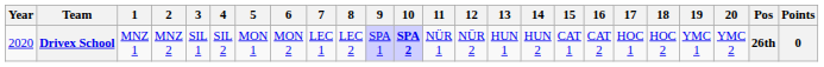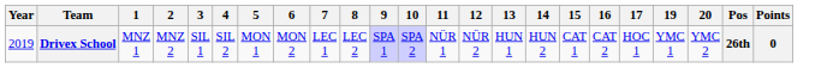 <table class="wikitable" style="text-align:center; font-size:85%">
 <tr>
 <th>Year</th>
 <th>Team</th>
 <th>1</th>
 <th>2</th>
 <th>3</th>
 <th>4</th>
 <th>5</th>
 <th>6</th>
 <th>7</th>
 <th>8</th>
 <th>9</th>
 <th>10</th>
 <th>11</th>
 <th>12</th>
 <th>13</th>
 <th>14</th>
 <th>15</th>
 <th>16</th>
 <th>17</th>
-<th>18</th>
 <th>19</th>
 <th>20</th>
 <th>Pos</th>
 <th>Points</th>
 </tr>
 <tr>
-<td><a href='#'>2020</a></td>
+<td><a href='#'>2019</a></td>
 <th nowrap><a href='#'>Drivex School</a></th>
 <td style="background:#;"><a href='#'>MNZ<br>1</a><br></td>
 <td style="background:#;"><a href='#'>MNZ<br>2</a><br></td>
 <td style="background:#"><a href='#'>SIL<br>1</a><br></td>
 <td style="background:#;"><a href='#'>SIL<br>2</a><br></td>
 <td style="background:#"><a href='#'>MON<br>1</a><br></td>
 <td style="background:#;"><a href='#'>MON<br>2</a><br></td>
 <td style="background:#;"><a href='#'>LEC<br>1</a><br></td>
 <td style="background:#;"><a href='#'>LEC<br>2</a><br></td>
 <td style="background:#cfcfff;"><a href='#'>SPA<br>1</a><br></td>
-<td style="background:#cfcfff;"><strong><a href='#'>SPA<br>2</a><br></strong></td>
+<td style="background:#cfcfff;"><a href='#'>SPA<br>2</a><br></td>
 <td style="background:#;"><a href='#'>NÜR<br>1</a><br></td>
 <td style="background:#;"><a href='#'>NÜR<br>2</a><br></td>
 <td style="background:#;"><a href='#'>HUN<br>1</a><br></td>
 <td style="background:#;"><a href='#'>HUN<br>2</a><br></td>
 <td style="background:#;"><a href='#'>CAT<br>1</a><br></td>
 <td style="background:#;"><a href='#'>CAT<br>2</a><br></td>
 <td style="background:#;"><a href='#'>HOC<br>1</a><br></td>
-<td style="background:#;"><a href='#'>HOC<br>2</a><br></td>
 <td style="background:#;"><a href='#'>YMC<br>1</a><br></td>
 <td style="background:#;"><a href='#'>YMC<br>2</a><br></td>
 <th>26th</th>
 <th>0</th>
 </tr>
 </table>
